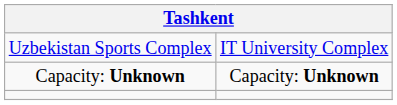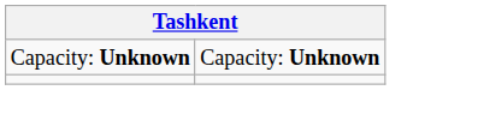 <table class="wikitable" style="text-align:center;">
 <tr>
 <th Colspan=2><a href='#'>Tashkent</a></th>
-</tr>
-<tr>
-<td><a href='#'>Uzbekistan Sports Complex</a></td>
-<td><a href='#'>IT University Complex</a></td>
 </tr>
 <tr>
 <td>Capacity: <strong>Unknown</strong></td>
 <td>Capacity: <strong>Unknown</strong></td>
 </tr>
 <tr>
 <td></td>
 <td></td>
 </tr>
 </table>
